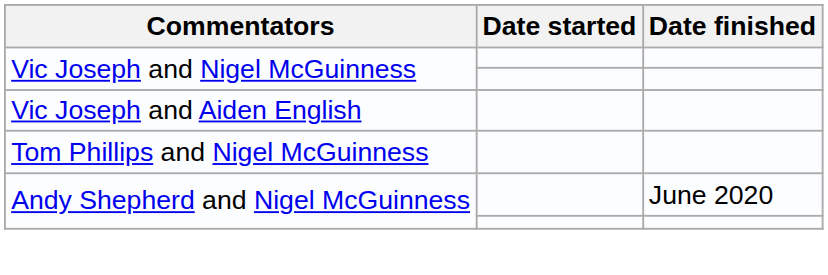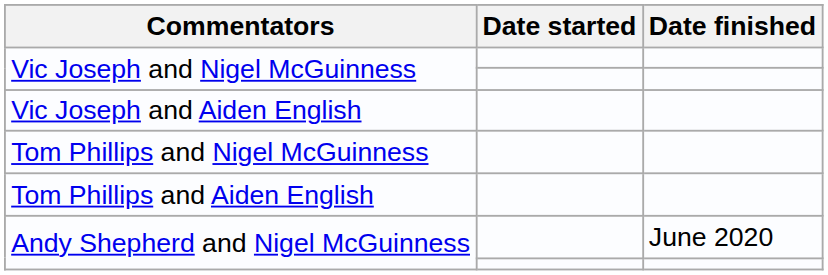 <table class="wikitable" style="background:#fcfdff; font-size:90%;">
 <tr>
 <th>Commentators</th>
 <th>Date started</th>
 <th>Date finished</th>
 </tr>
 <tr>
 <td rowspan="2"><a href='#'>Vic Joseph</a> and <a href='#'>Nigel McGuinness</a></td>
 <td></td>
 <td></td>
 </tr>
 <tr>
 <td></td>
 <td></td>
 </tr>
 <tr>
 <td><a href='#'>Vic Joseph</a> and <a href='#'>Aiden English</a></td>
 <td></td>
 <td></td>
 </tr>
 <tr>
 <td><a href='#'>Tom Phillips</a> and <a href='#'>Nigel McGuinness</a></td>
 <td></td>
 <td></td>
 </tr>
 <tr>
+<td><a href='#'>Tom Phillips</a> and <a href='#'>Aiden English</a></td>
+<td></td>
+<td></td>
+</tr>
+<tr>
 <td rowspan="2"><a href='#'>Andy Shepherd</a> and <a href='#'>Nigel McGuinness</a></td>
 <td></td>
 <td>June 2020</td>
 </tr>
 <tr>
 <td></td>
 <td></td>
 </tr>
 </table>
